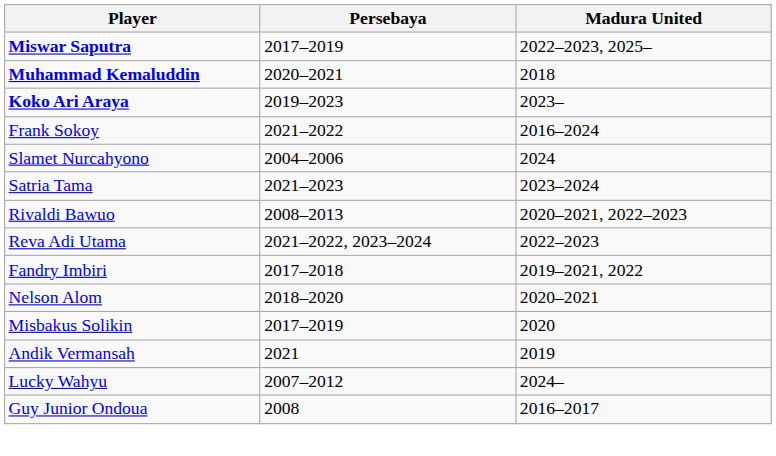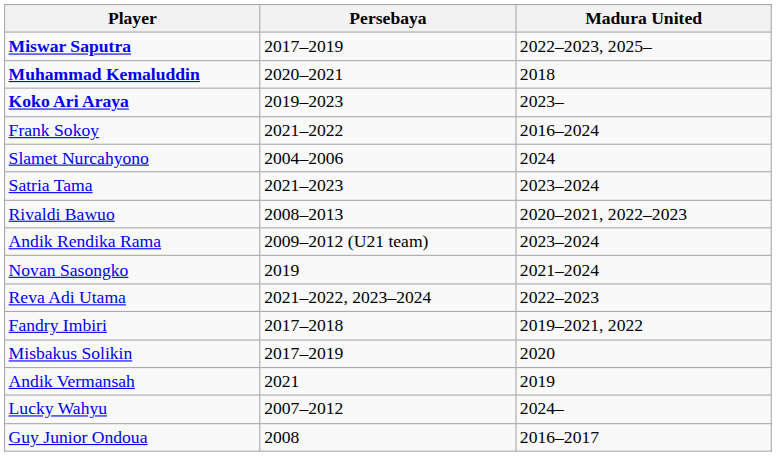 <table class="wikitable">
 <tr>
 <th scope="col" style="width: 225px;">Player</th>
 <th scope="col" style="width: 225px;">Persebaya</th>
 <th scope="col" style="width: 225px;">Madura United</th>
 </tr>
 <tr>
 <td> <a href='#'><strong>Miswar Saputra</strong></a></td>
 <td>2017–2019</td>
 <td>2022–2023, 2025–</td>
 </tr>
 <tr>
 <td align="left"> <strong><a href='#'>Muhammad Kemaluddin</a></strong></td>
 <td>2020–2021</td>
 <td>2018</td>
 </tr>
 <tr>
 <td align="left"> <strong><a href='#'>Koko Ari Araya</a></strong></td>
 <td>2019–2023</td>
 <td>2023–</td>
 </tr>
 <tr>
 <td> <a href='#'>Frank Sokoy</a></td>
 <td>2021–2022</td>
 <td>2016–2024</td>
 </tr>
 <tr>
 <td> <a href='#'>Slamet Nurcahyono</a></td>
 <td>2004–2006</td>
 <td>2024</td>
 </tr>
 <tr>
 <td> <a href='#'>Satria Tama</a></td>
 <td>2021–2023</td>
 <td>2023–2024</td>
 </tr>
 <tr>
 <td> <a href='#'>Rivaldi Bawuo</a></td>
 <td>2008–2013</td>
 <td>2020–2021, 2022–2023</td>
 </tr>
 <tr>
+<td align="left"> <a href='#'>Andik Rendika Rama</a></td>
+<td>2009–2012 (U21 team)</td>
+<td>2023–2024</td>
+</tr>
+<tr>
+<td> <a href='#'>Novan Sasongko</a></td>
+<td>2019</td>
+<td>2021–2024</td>
+</tr>
+<tr>
 <td> <a href='#'>Reva Adi Utama</a></td>
 <td>2021–2022, 2023–2024</td>
 <td>2022–2023</td>
 </tr>
 <tr>
 <td> <a href='#'>Fandry Imbiri</a></td>
 <td>2017–2018</td>
 <td>2019–2021, 2022</td>
-</tr>
-<tr>
-<td> <a href='#'>Nelson Alom</a></td>
-<td>2018–2020</td>
-<td>2020–2021</td>
 </tr>
 <tr>
 <td> <a href='#'>Misbakus Solikin</a></td>
 <td>2017–2019</td>
 <td>2020</td>
 </tr>
 <tr>
 <td align="left"> <a href='#'>Andik Vermansah</a></td>
 <td>2021</td>
 <td>2019</td>
 </tr>
 <tr>
 <td align="left"> <a href='#'>Lucky Wahyu</a></td>
 <td>2007–2012</td>
 <td>2024–</td>
 </tr>
 <tr>
 <td> <a href='#'>Guy Junior Ondoua</a></td>
 <td>2008</td>
 <td>2016–2017</td>
 </tr>
 </table>
